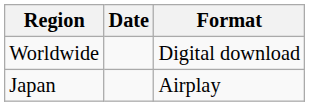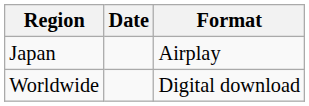 <table class="wikitable">
 <tr>
 <th>Region</th>
 <th>Date</th>
 <th>Format</th>
 </tr>
 <tr>
+<td>Japan</td>
+<td></td>
+<td>Airplay</td>
+</tr>
+<tr>
 <td>Worldwide</td>
 <td></td>
 <td>Digital download</td>
 </tr>
-<tr>
-<td>Japan</td>
-<td></td>
-<td>Airplay</td>
-</tr>
 </table>
